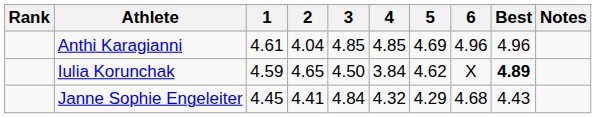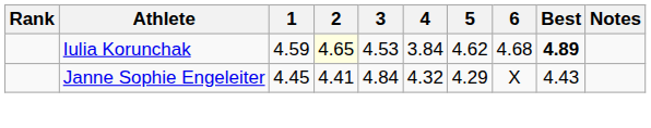 <table class="wikitable sortable" style="text-align:center">
 <tr>
 <th>Rank</th>
 <th>Athlete</th>
 <th>1</th>
 <th>2</th>
 <th>3</th>
 <th>4</th>
 <th>5</th>
 <th>6</th>
 <th>Best</th>
 <th>Notes</th>
 </tr>
 <tr>
 <td></td>
-<td style="text-align:left"><a href='#'>Anthi Karagianni</a><br></td>
-<td>4.61</td>
-<td>4.04</td>
-<td>4.85</td>
-<td>4.85</td>
-<td>4.69</td>
-<td>4.96</td>
-<td>4.96</td>
-<td></td>
-</tr>
-<tr>
-<td></td>
 <td style="text-align:left"><a href='#'>Iulia Korunchak</a><br></td>
 <td>4.59</td>
-<td>4.65</td>
-<td>4.50</td>
+<td style="background: lightyellow;">4.65</td>
+<td>4.53</td>
 <td>3.84</td>
 <td>4.62</td>
-<td>X</td>
+<td>4.68</td>
 <td><strong>4.89</strong></td>
 <td></td>
 </tr>
 <tr>
 <td></td>
 <td style="text-align:left"><a href='#'>Janne Sophie Engeleiter</a><br></td>
 <td>4.45</td>
 <td>4.41</td>
 <td>4.84</td>
 <td>4.32</td>
 <td>4.29</td>
-<td>4.68</td>
+<td>X</td>
 <td>4.43</td>
 <td></td>
 </tr>
 </table>
